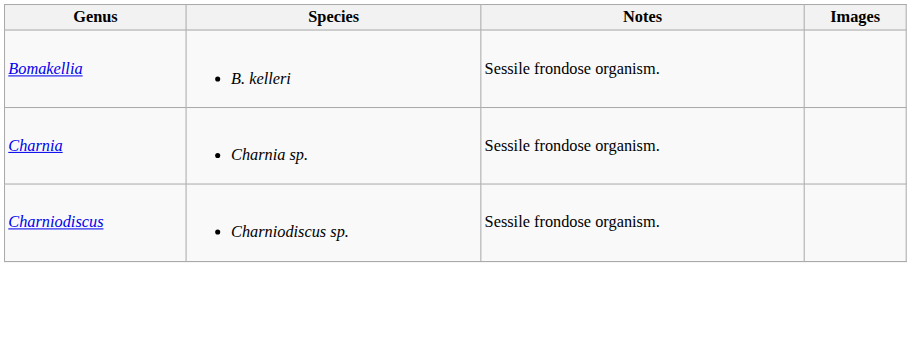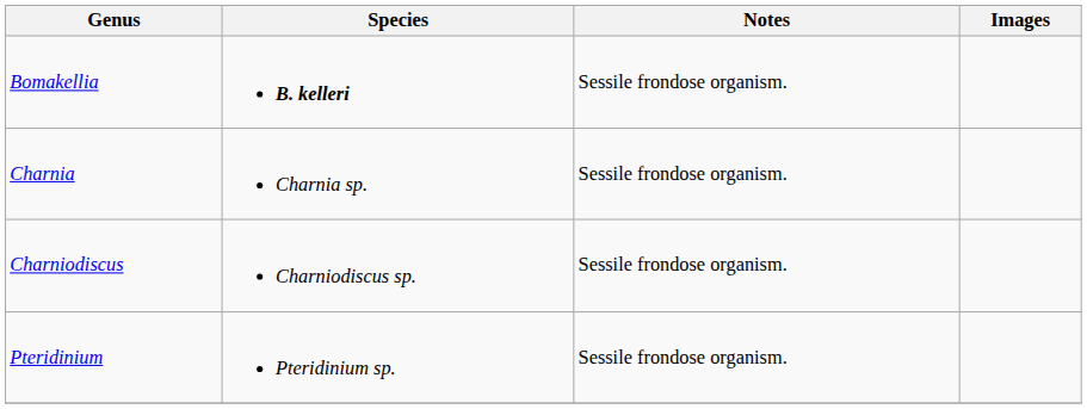 <table class="wikitable" style="width:70%;">
 <tr>
 <th>Genus</th>
 <th>Species</th>
 <th>Notes</th>
 <th>Images</th>
 </tr>
 <tr>
 <td><em><a href='#'>Bomakellia</a></em></td>
-<td><br><ul><li><em>B. kelleri</em></li></ul></td>
+<td><strong><br><ul><li><em>B. kelleri</em></li></ul></strong></td>
 <td>Sessile frondose organism.</td>
 <td></td>
 </tr>
 <tr>
 <td><em><a href='#'>Charnia</a></em></td>
 <td><br><ul><li><em>Charnia sp.</em></li></ul></td>
 <td>Sessile frondose organism.</td>
 <td></td>
 </tr>
 <tr>
 <td><em><a href='#'>Charniodiscus</a></em></td>
 <td><br><ul><li><em>Charniodiscus sp.</em></li></ul></td>
 <td>Sessile frondose organism.</td>
 <td></td>
 </tr>
 <tr>
+<td><em><a href='#'>Pteridinium</a></em></td>
+<td><br><ul><li><em>Pteridinium sp.</em></li></ul></td>
+<td>Sessile frondose organism.</td>
+<td></td>
+</tr>
+<tr>
 </tr>
 </table>
